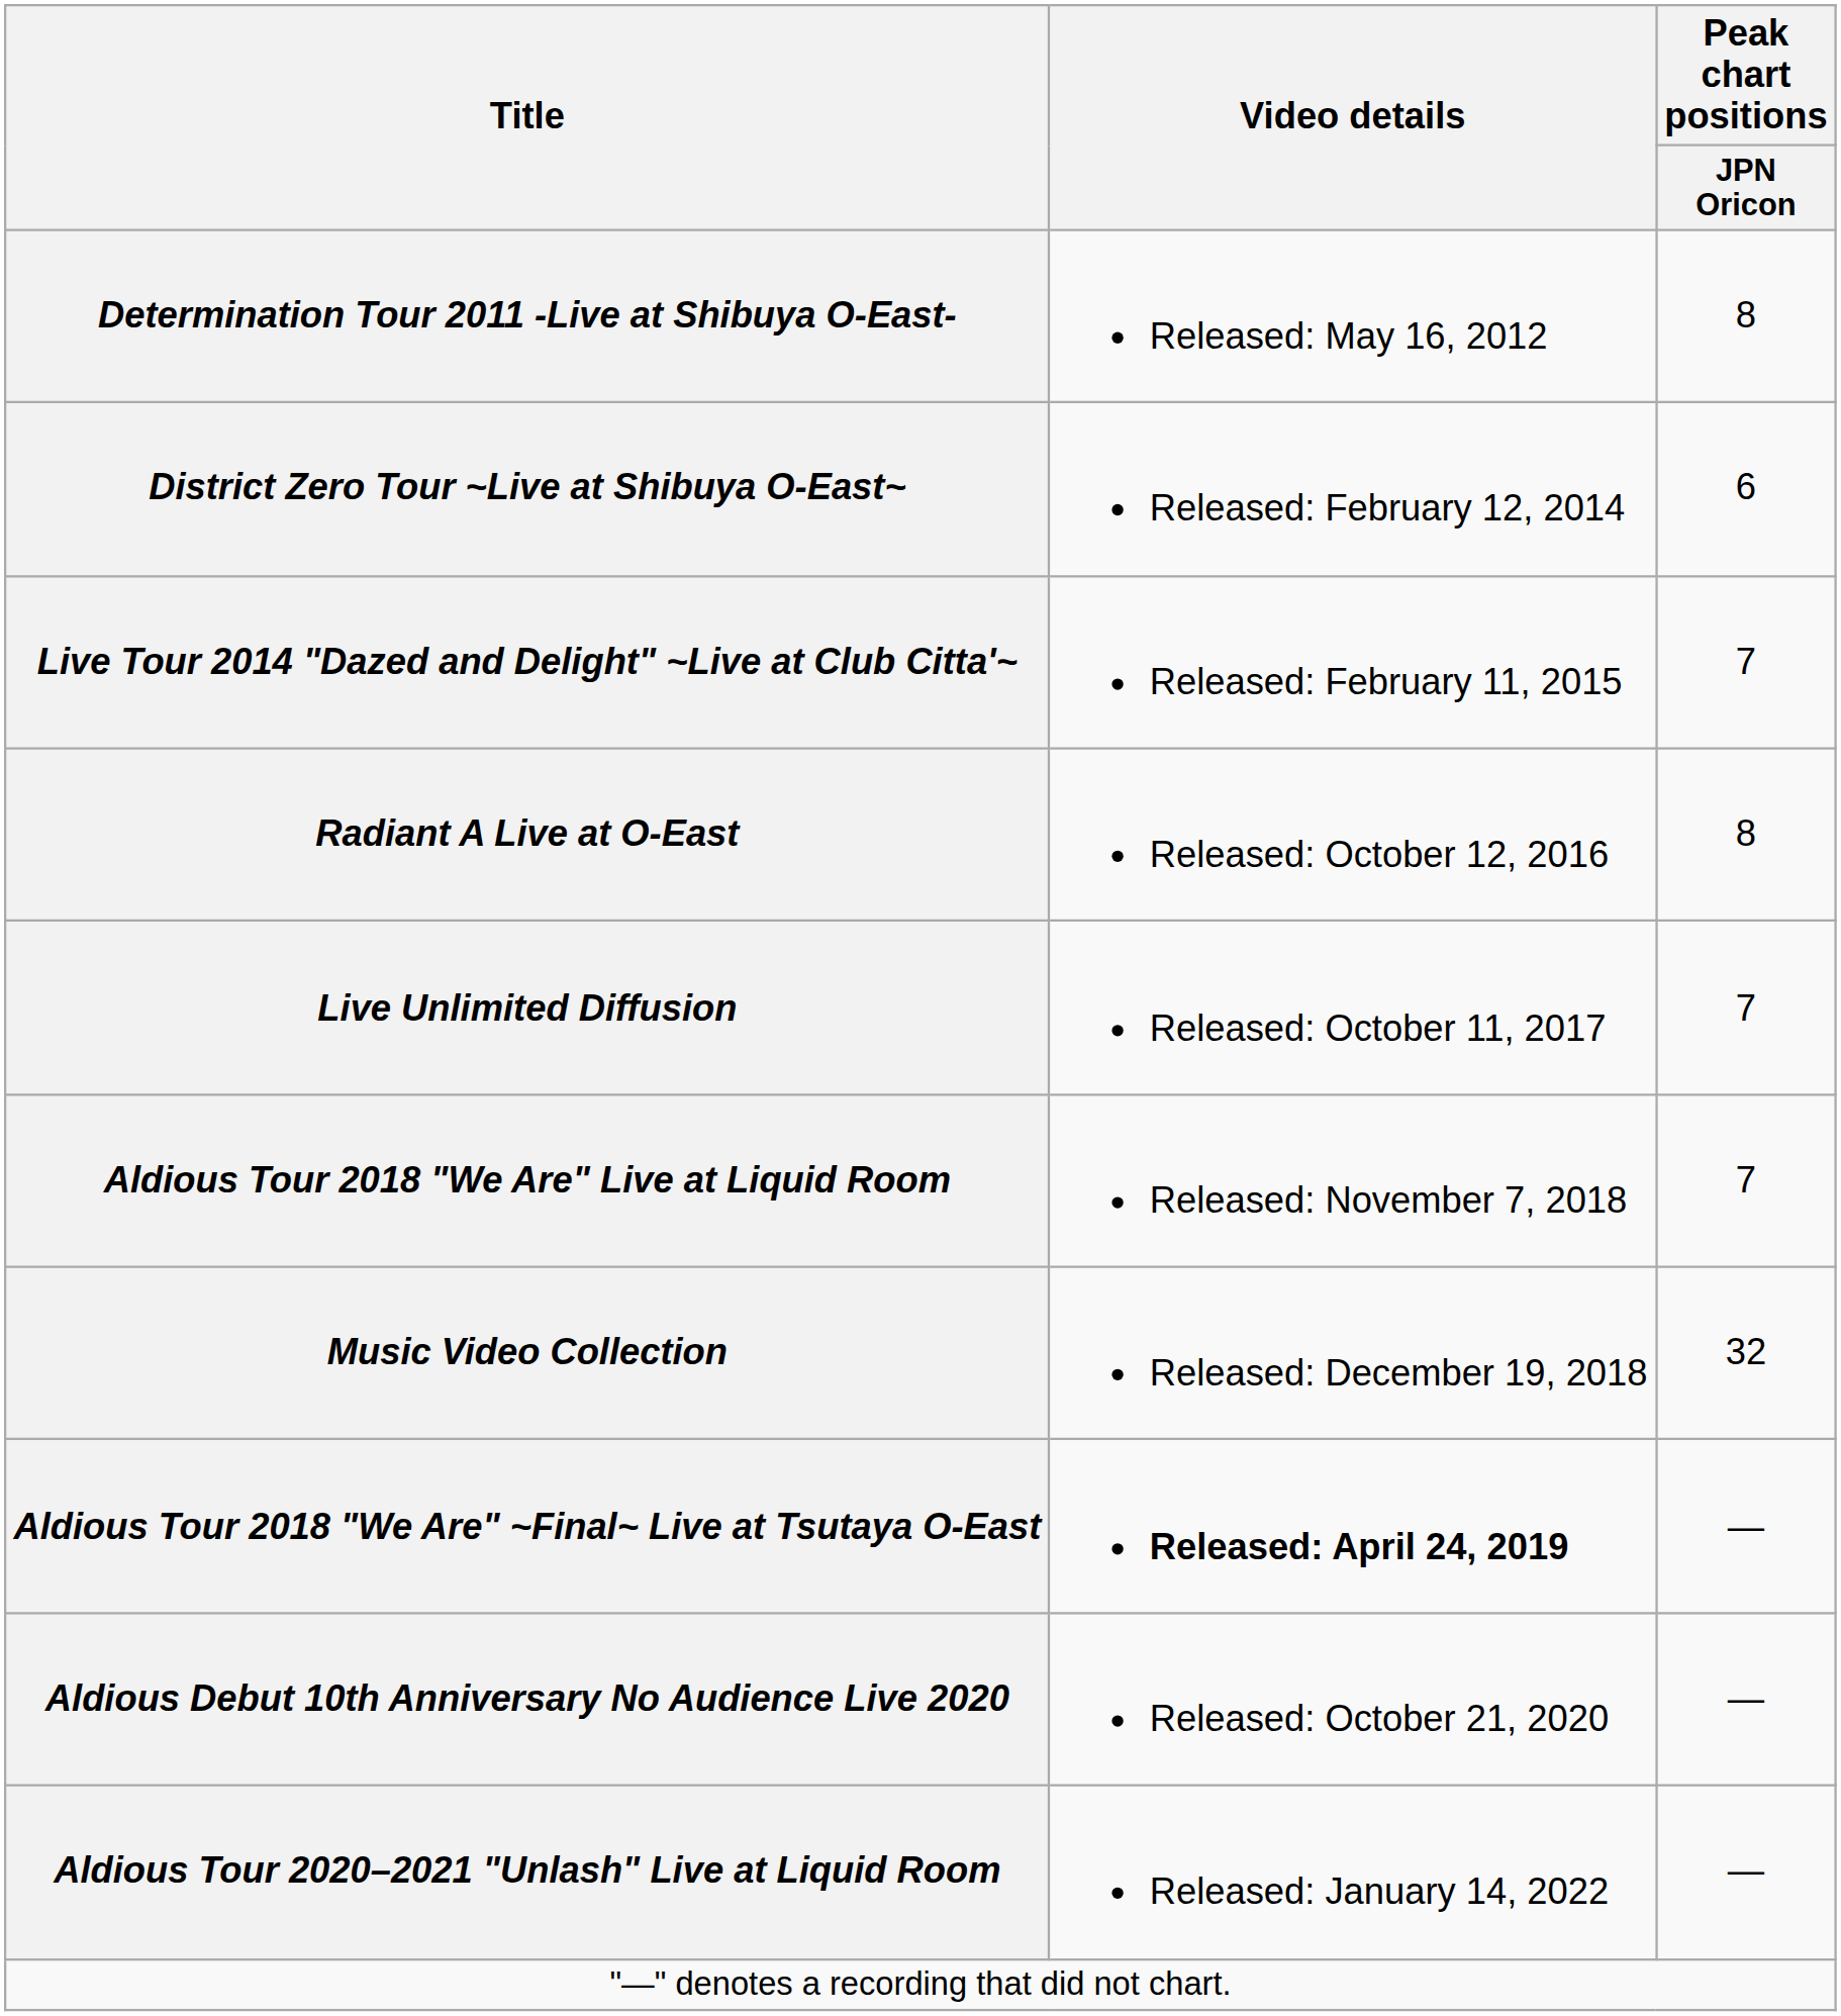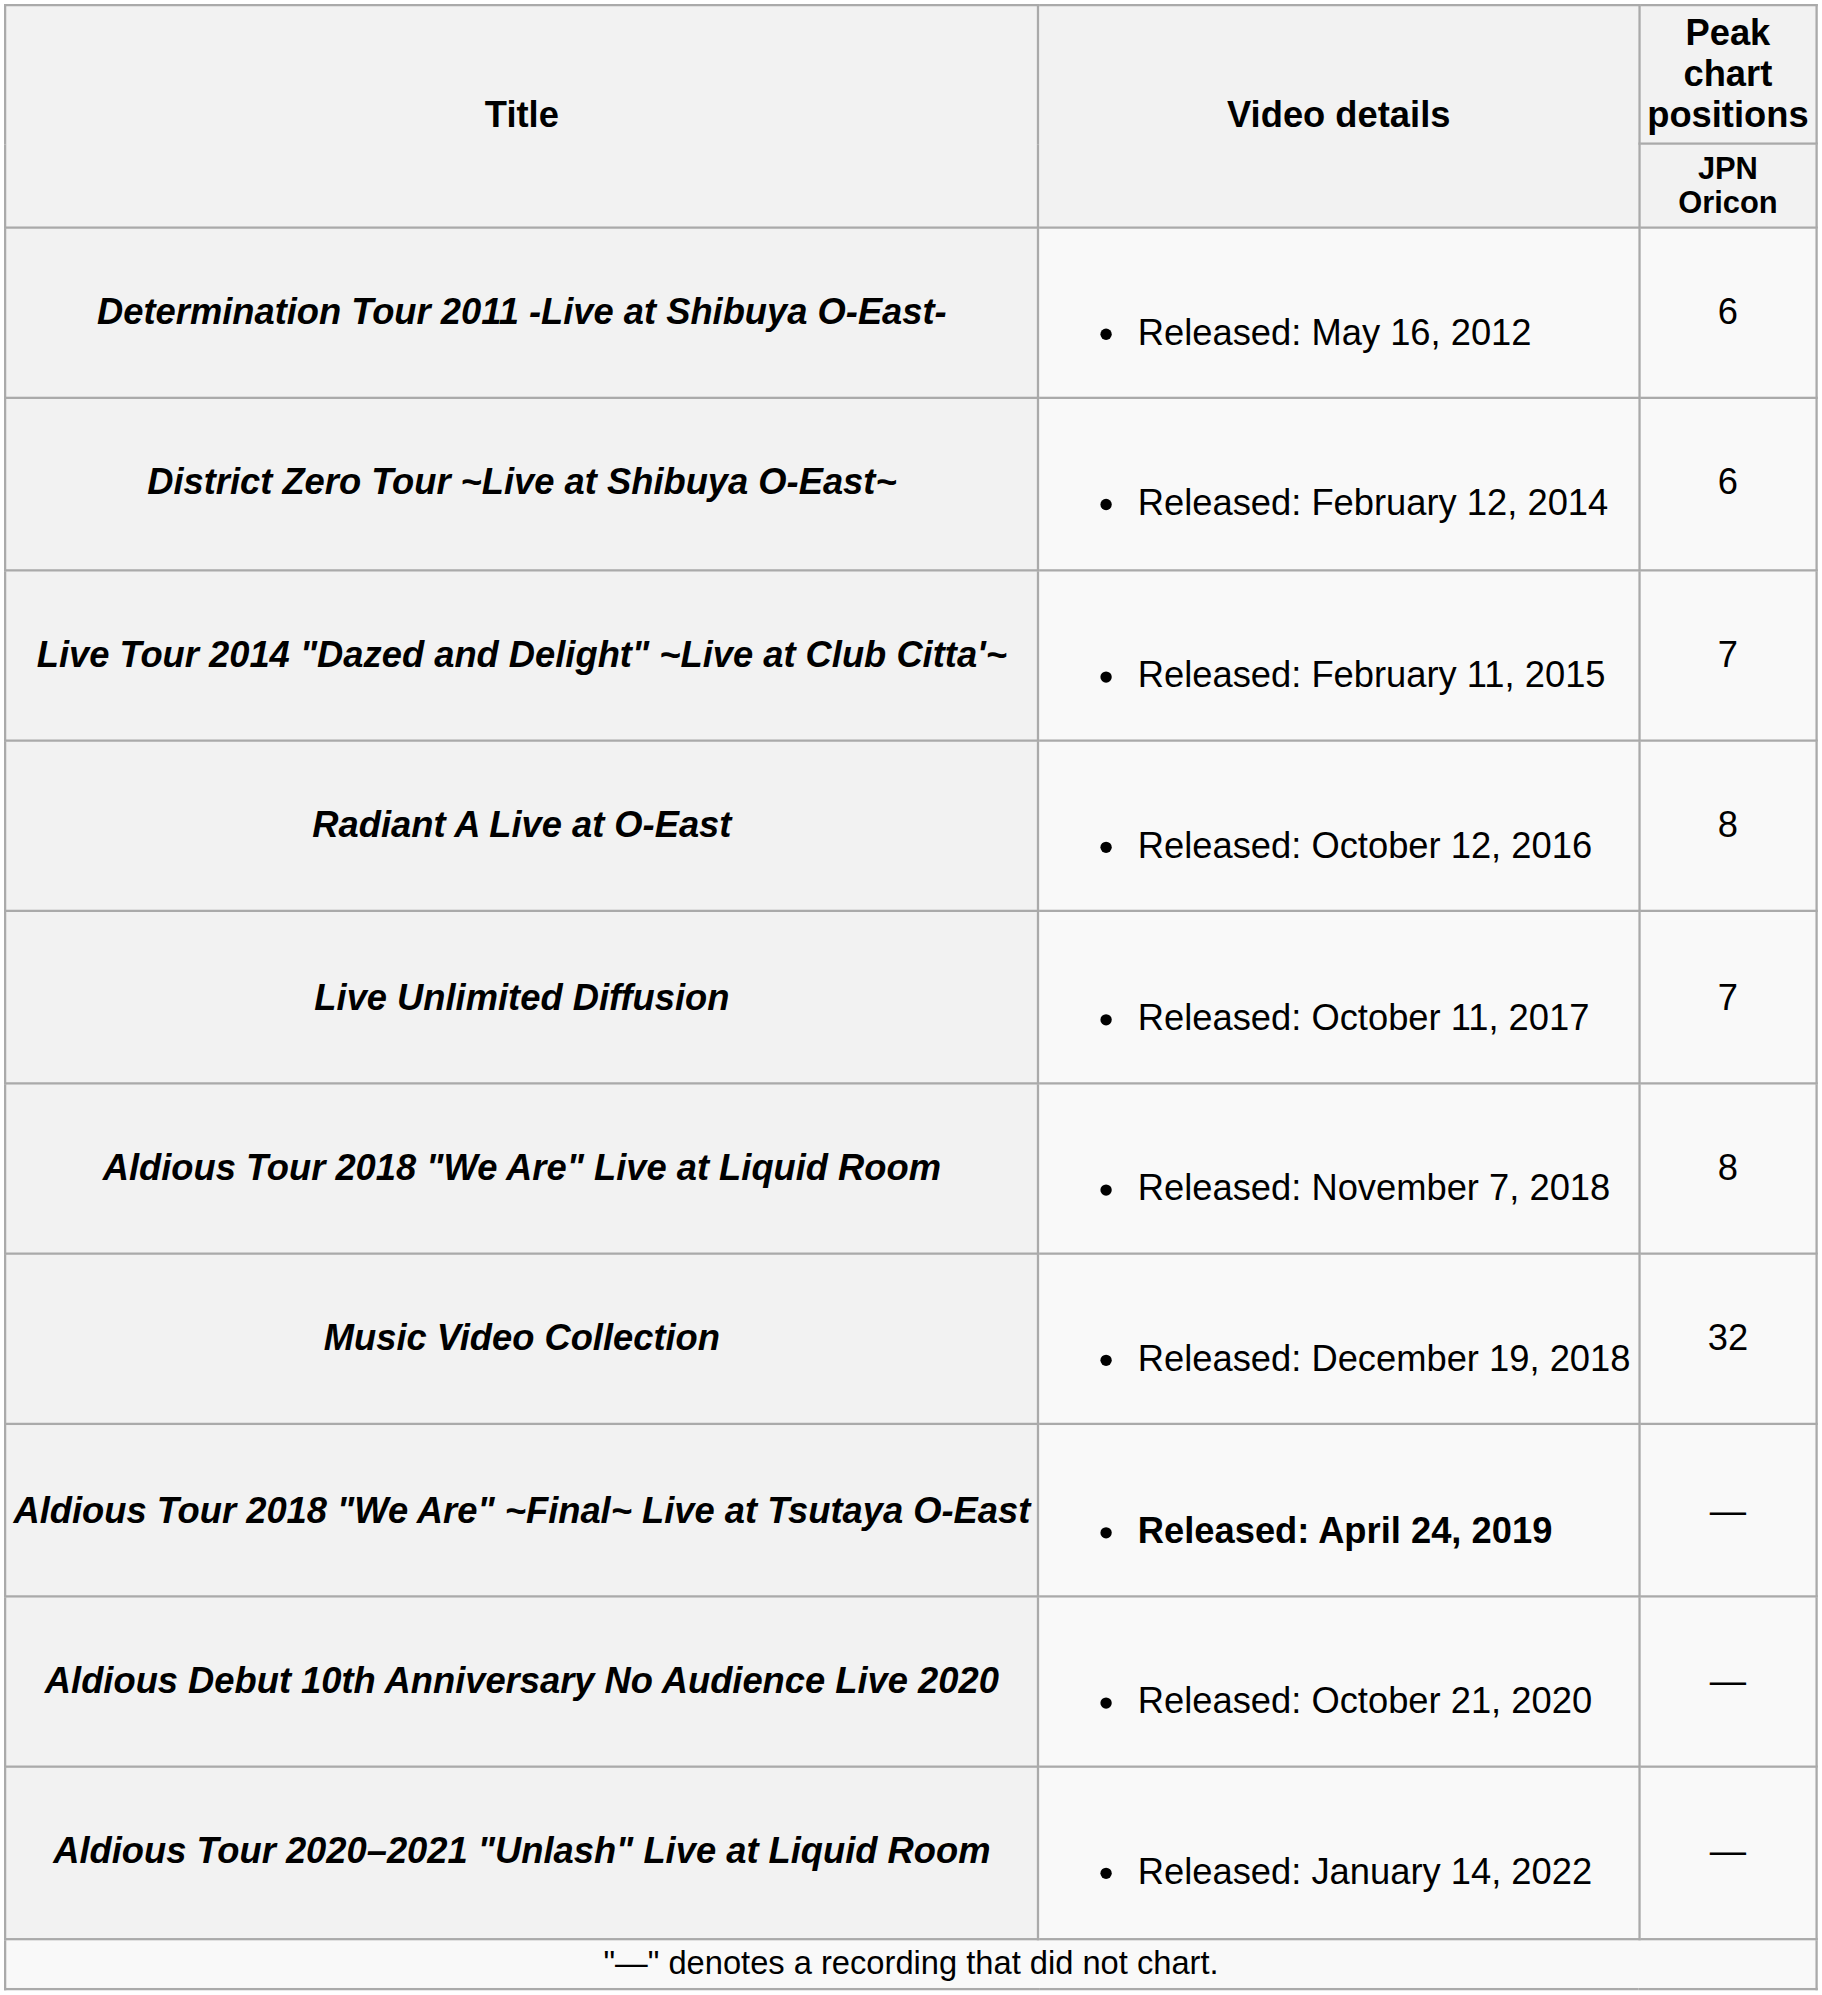 <table class="wikitable plainrowheaders">
 <tr>
 <th scope="col" rowspan="2">Title</th>
 <th scope="col" rowspan="2">Video details</th>
 <th scope="col">Peak chart positions</th>
 </tr>
 <tr>
 <th scope="col" style="width:4em;font-size:85%">JPN<br>Oricon<br></th>
 </tr>
 <tr>
 <th scope="row"><em>Determination Tour 2011 -Live at Shibuya O-East-</em></th>
 <td><br><ul><li>Released: May 16, 2012</li></ul></td>
-<td align="center">8</td>
+<td align="center">6</td>
 </tr>
 <tr>
 <th scope="row"><em>District Zero Tour ~Live at Shibuya O-East~</em></th>
 <td><br><ul><li>Released: February 12, 2014</li></ul></td>
 <td align="center">6</td>
 </tr>
 <tr>
 <th scope="row"><em>Live Tour 2014 "Dazed and Delight" ~Live at Club Citta'~</em></th>
 <td><br><ul><li>Released: February 11, 2015</li></ul></td>
 <td align="center">7</td>
 </tr>
 <tr>
 <th scope="row"><em>Radiant A Live at O-East</em></th>
 <td><br><ul><li>Released: October 12, 2016</li></ul></td>
 <td align="center">8</td>
 </tr>
 <tr>
 <th scope="row"><em>Live Unlimited Diffusion</em></th>
 <td><br><ul><li>Released: October 11, 2017</li></ul></td>
 <td align="center">7</td>
 </tr>
 <tr>
 <th scope="row"><em>Aldious Tour 2018 "We Are" Live at Liquid Room</em></th>
 <td><br><ul><li>Released: November 7, 2018</li></ul></td>
-<td align="center">7</td>
+<td align="center">8</td>
 </tr>
 <tr>
 <th scope="row"><em>Music Video Collection</em></th>
 <td><br><ul><li>Released: December 19, 2018</li></ul></td>
 <td align="center">32</td>
 </tr>
 <tr>
 <th scope="row"><em>Aldious Tour 2018 "We Are" ~Final~ Live at Tsutaya O-East</em></th>
 <td><strong><br><ul><li>Released: April 24, 2019</li></ul></strong></td>
 <td align="center">—</td>
 </tr>
 <tr>
 <th scope="row"><em>Aldious Debut 10th Anniversary No Audience Live 2020</em></th>
 <td><br><ul><li>Released: October 21, 2020</li></ul></td>
 <td align="center">—</td>
 </tr>
 <tr>
 <th scope="row"><em>Aldious Tour 2020–2021 "Unlash" Live at Liquid Room</em></th>
 <td><br><ul><li>Released: January 14, 2022</li></ul></td>
 <td align="center">—</td>
 </tr>
 <tr>
 <td align="center" colspan="4" style="font-size:90%">"—" denotes a recording that did not chart.</td>
 </tr>
 </table>
